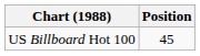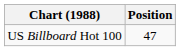 <table class="wikitable">
 <tr>
 <th>Chart (1988)</th>
 <th>Position</th>
 </tr>
 <tr>
 <td>US <em>Billboard</em> Hot 100</td>
-<td align="center">45</td>
+<td align="center">47</td>
 </tr>
 </table>
